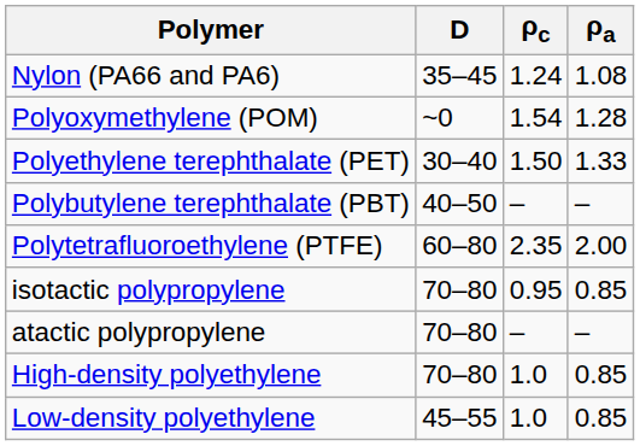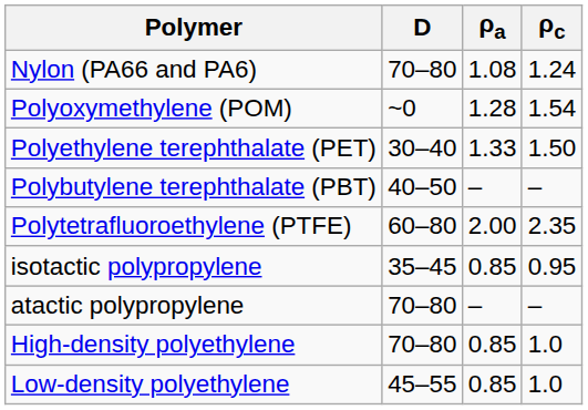 <table Class = "wikitable float-right">
 <tr>
 <th>Polymer</th>
 <th>D</th>
+<th>ρ<sub>a</sub></th>
 <th>ρ<sub>c</sub></th>
-<th>ρ<sub>a</sub></th>
 </tr>
 <tr>
 <td><a href='#'>Nylon</a> (PA66 and PA6)</td>
-<td>35–45</td>
+<td>70–80</td>
+<td>1.08</td>
 <td>1.24</td>
-<td>1.08</td>
 </tr>
 <tr>
 <td><a href='#'>Polyoxymethylene</a> (POM)</td>
 <td>~0</td>
+<td>1.28</td>
 <td>1.54</td>
-<td>1.28</td>
 </tr>
 <tr>
 <td><a href='#'>Polyethylene terephthalate</a> (PET)</td>
 <td>30–40</td>
+<td>1.33</td>
 <td>1.50</td>
-<td>1.33</td>
 </tr>
 <tr>
 <td><a href='#'>Polybutylene terephthalate</a> (PBT)</td>
 <td>40–50</td>
 <td>–</td>
 <td>–</td>
 </tr>
 <tr>
 <td><a href='#'>Polytetrafluoroethylene</a> (PTFE)</td>
 <td>60–80</td>
+<td>2.00</td>
 <td>2.35</td>
-<td>2.00</td>
 </tr>
 <tr>
 <td>isotactic <a href='#'>polypropylene</a></td>
-<td>70–80</td>
+<td>35–45</td>
+<td>0.85</td>
 <td>0.95</td>
-<td>0.85</td>
 </tr>
 <tr>
 <td>atactic polypropylene</td>
 <td>70–80</td>
 <td>–</td>
 <td>–</td>
 </tr>
 <tr>
 <td><a href='#'>High-density polyethylene</a></td>
 <td>70–80</td>
+<td>0.85</td>
 <td>1.0</td>
-<td>0.85</td>
 </tr>
 <tr>
 <td><a href='#'>Low-density polyethylene</a></td>
 <td>45–55</td>
+<td>0.85</td>
 <td>1.0</td>
-<td>0.85</td>
 </tr>
 </table>
